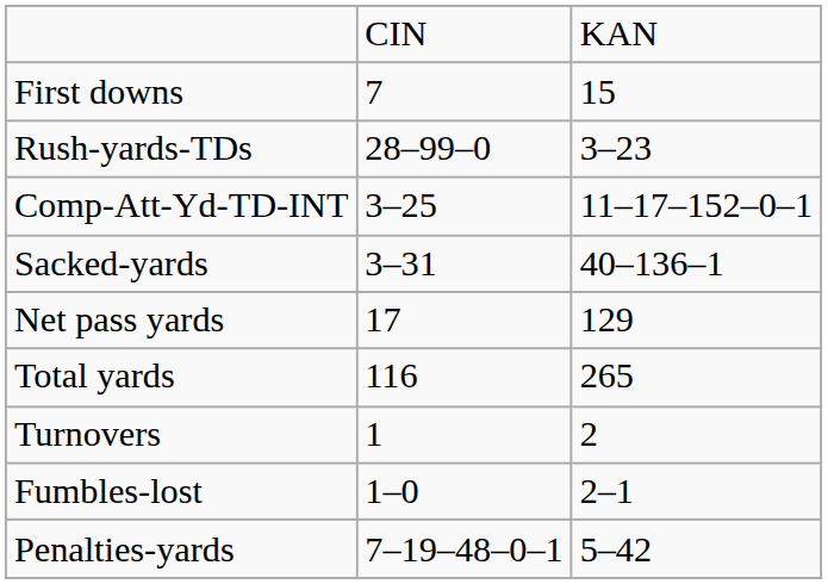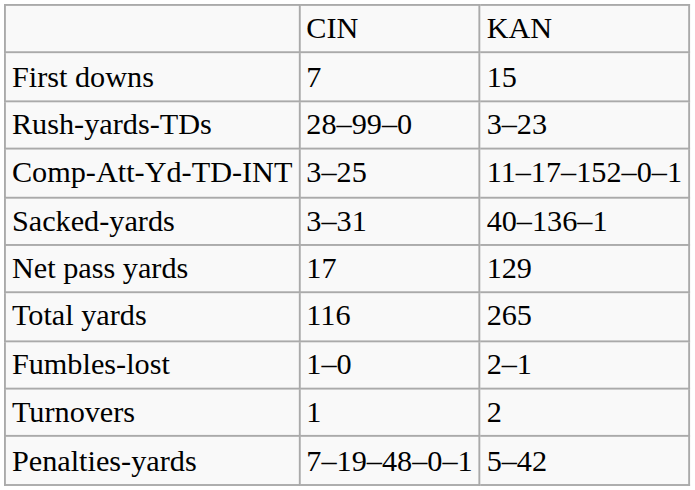 <table class="wikitable">
 <tr>
 <td></td>
 <td>CIN</td>
 <td>KAN</td>
 </tr>
 <tr>
 <td>First downs</td>
 <td>7</td>
 <td>15</td>
 </tr>
 <tr>
 <td>Rush-yards-TDs</td>
 <td>28–99–0</td>
 <td>3–23</td>
 </tr>
 <tr>
 <td>Comp-Att-Yd-TD-INT</td>
 <td>3–25</td>
 <td>11–17–152–0–1</td>
 </tr>
 <tr>
 <td>Sacked-yards</td>
 <td>3–31</td>
 <td>40–136–1</td>
 </tr>
 <tr>
 <td>Net pass yards</td>
 <td>17</td>
 <td>129</td>
 </tr>
 <tr>
 <td>Total yards</td>
 <td>116</td>
 <td>265</td>
 </tr>
 <tr>
+<td>Fumbles-lost</td>
+<td>1–0</td>
+<td>2–1</td>
+</tr>
+<tr>
 <td>Turnovers</td>
 <td>1</td>
 <td>2</td>
-</tr>
-<tr>
-<td>Fumbles-lost</td>
-<td>1–0</td>
-<td>2–1</td>
 </tr>
 <tr>
 <td>Penalties-yards</td>
 <td>7–19–48–0–1</td>
 <td>5–42</td>
 </tr>
 </table>
